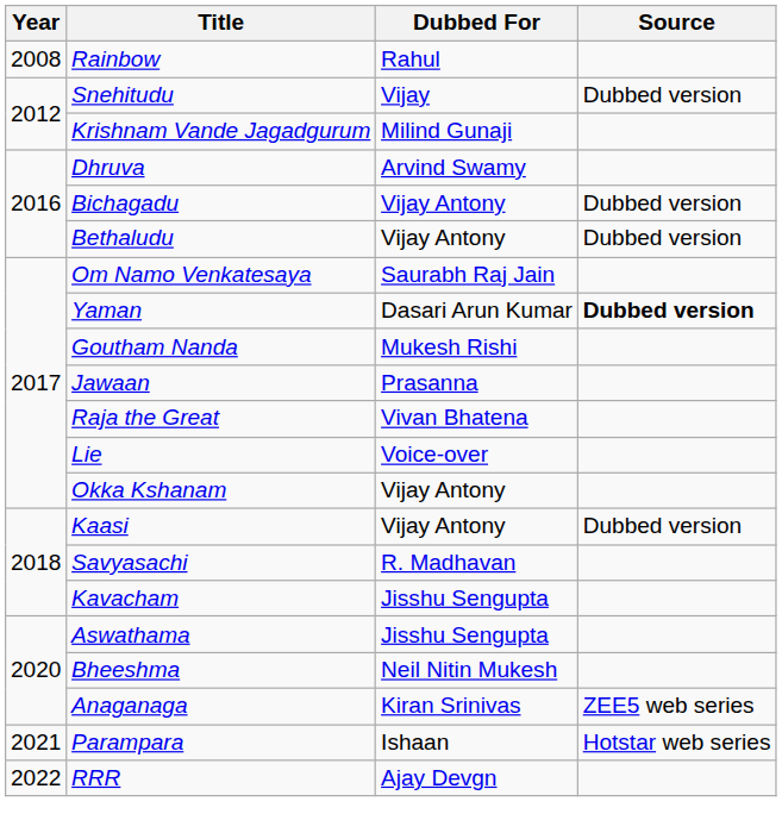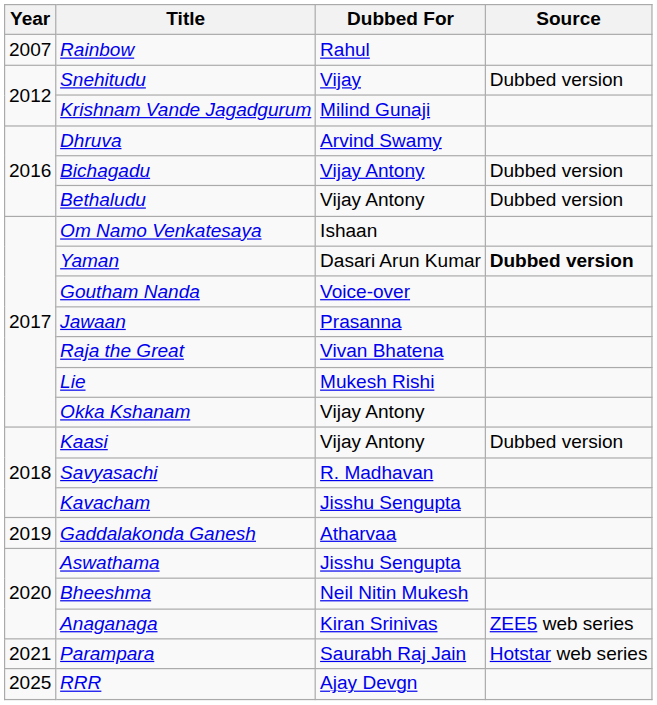 <table class="wikitable sortable">
 <tr>
 <th>Year</th>
 <th>Title</th>
 <th>Dubbed For</th>
 <th>Source</th>
 </tr>
 <tr>
-<td>2008</td>
+<td>2007</td>
 <td><em><a href='#'>Rainbow</a></em></td>
 <td><a href='#'>Rahul</a></td>
 <td></td>
 </tr>
 <tr>
 <td rowspan="2">2012</td>
 <td><em><a href='#'>Snehitudu</a></em></td>
 <td><a href='#'>Vijay</a></td>
 <td>Dubbed version</td>
 </tr>
 <tr>
 <td><em><a href='#'>Krishnam Vande Jagadgurum</a></em></td>
 <td><a href='#'>Milind Gunaji</a></td>
 <td></td>
 </tr>
 <tr>
 <td rowspan="3">2016</td>
 <td><em><a href='#'>Dhruva</a></em></td>
 <td><a href='#'>Arvind Swamy</a></td>
 <td></td>
 </tr>
 <tr>
 <td><em><a href='#'>Bichagadu</a></em></td>
 <td><a href='#'>Vijay Antony</a></td>
 <td>Dubbed version</td>
 </tr>
 <tr>
 <td><em><a href='#'>Bethaludu</a></em></td>
 <td>Vijay Antony</td>
 <td>Dubbed version</td>
 </tr>
 <tr>
 <td rowspan="7">2017</td>
 <td><em><a href='#'>Om Namo Venkatesaya</a></em></td>
-<td><a href='#'>Saurabh Raj Jain</a></td>
+<td>Ishaan</td>
 <td></td>
 </tr>
 <tr>
 <td><em><a href='#'>Yaman</a></em></td>
 <td>Dasari Arun Kumar</td>
 <td><strong>Dubbed version</strong></td>
 </tr>
 <tr>
 <td><em><a href='#'>Goutham Nanda</a></em></td>
-<td><a href='#'>Mukesh Rishi</a></td>
+<td><a href='#'>Voice-over</a></td>
 <td></td>
 </tr>
 <tr>
 <td><em><a href='#'>Jawaan</a></em></td>
 <td><a href='#'>Prasanna</a></td>
 <td></td>
 </tr>
 <tr>
 <td><em><a href='#'>Raja the Great</a></em></td>
 <td><a href='#'>Vivan Bhatena</a></td>
 <td></td>
 </tr>
 <tr>
 <td><em><a href='#'>Lie</a></em></td>
-<td><a href='#'>Voice-over</a></td>
+<td><a href='#'>Mukesh Rishi</a></td>
 <td></td>
 </tr>
 <tr>
 <td><em><a href='#'>Okka Kshanam</a></em></td>
 <td>Vijay Antony</td>
 <td></td>
 </tr>
 <tr>
 <td rowspan="3">2018</td>
 <td><em><a href='#'>Kaasi</a></em></td>
 <td>Vijay Antony</td>
 <td>Dubbed version</td>
 </tr>
 <tr>
 <td><em><a href='#'>Savyasachi</a></em></td>
 <td><a href='#'>R. Madhavan</a></td>
 <td></td>
 </tr>
 <tr>
 <td><em><a href='#'>Kavacham</a></em></td>
 <td><a href='#'>Jisshu Sengupta</a></td>
 <td></td>
 </tr>
 <tr>
+<td>2019</td>
+<td><em><a href='#'>Gaddalakonda Ganesh</a></em></td>
+<td><a href='#'>Atharvaa</a></td>
+<td></td>
+</tr>
+<tr>
 <td rowspan="3">2020</td>
 <td><em><a href='#'>Aswathama</a></em></td>
 <td><a href='#'>Jisshu Sengupta</a></td>
 <td></td>
 </tr>
 <tr>
 <td><a href='#'><em>Bheeshma</em></a></td>
 <td><a href='#'>Neil Nitin Mukesh</a></td>
 <td></td>
 </tr>
 <tr>
 <td><em><a href='#'>Anaganaga</a></em></td>
 <td><a href='#'>Kiran Srinivas</a></td>
 <td><a href='#'>ZEE5</a> web series</td>
 </tr>
 <tr>
 <td>2021</td>
 <td><a href='#'><em>Parampara</em></a></td>
-<td>Ishaan</td>
+<td><a href='#'>Saurabh Raj Jain</a></td>
 <td><a href='#'>Hotstar</a> web series</td>
 </tr>
 <tr>
-<td>2022</td>
+<td>2025</td>
 <td><a href='#'><em>RRR</em></a></td>
 <td><a href='#'>Ajay Devgn</a></td>
 <td></td>
 </tr>
 </table>
